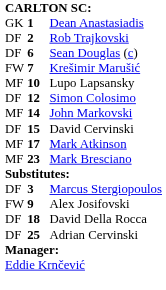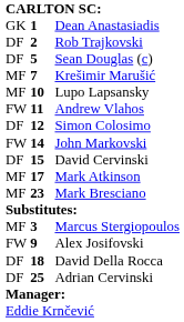 <table style="font-size: 90%" cellspacing="0" cellpadding="0" align=center>
 <tr>
 <td colspan="4"><strong>CARLTON SC:</strong></td>
 </tr>
 <tr>
 <th width="25"></th>
 <th width="25"></th>
 </tr>
 <tr>
 <td>GK</td>
 <td><strong>1</strong></td>
 <td> <a href='#'>Dean Anastasiadis</a></td>
 </tr>
 <tr>
 <td>DF</td>
 <td><strong>2</strong></td>
 <td> <a href='#'>Rob Trajkovski</a></td>
 </tr>
 <tr>
 <td>DF</td>
-<td><strong>6</strong></td>
+<td><strong>5</strong></td>
 <td> <a href='#'>Sean Douglas</a> (<a href='#'>c</a>)</td>
 </tr>
 <tr>
-<td>FW</td>
+<td>MF</td>
 <td><strong>7</strong></td>
 <td> <a href='#'>Krešimir Marušić</a></td>
 </tr>
 <tr>
 <td>MF</td>
 <td><strong>10</strong></td>
 <td> Lupo Lapsansky</td>
 </tr>
 <tr>
+<td>FW</td>
+<td><strong>11</strong></td>
+<td> <a href='#'>Andrew Vlahos</a></td>
+<td></td>
+<td></td>
+</tr>
+<tr>
 <td>DF</td>
 <td><strong>12</strong></td>
 <td> <a href='#'>Simon Colosimo</a></td>
 </tr>
 <tr>
-<td>MF</td>
+<td>FW</td>
 <td><strong>14</strong></td>
 <td> <a href='#'>John Markovski</a></td>
 </tr>
 <tr>
 <td>DF</td>
 <td><strong>15</strong></td>
 <td> David Cervinski</td>
 <td></td>
 <td></td>
 </tr>
 <tr>
 <td>MF</td>
 <td><strong>17</strong></td>
 <td> <a href='#'>Mark Atkinson</a></td>
 </tr>
 <tr>
 <td>MF</td>
 <td><strong>23</strong></td>
 <td> <a href='#'>Mark Bresciano</a></td>
 </tr>
 <tr>
 <td colspan=3><strong>Substitutes:</strong></td>
 </tr>
 <tr>
-<td>DF</td>
+<td>MF</td>
 <td><strong>3</strong></td>
 <td> <a href='#'>Marcus Stergiopoulos</a></td>
 <td></td>
 <td></td>
 </tr>
 <tr>
 <td>FW</td>
 <td><strong>9</strong></td>
 <td> Alex Josifovski</td>
 </tr>
 <tr>
 <td>DF</td>
 <td><strong>18</strong></td>
 <td> David Della Rocca</td>
 </tr>
 <tr>
 <td>DF</td>
 <td><strong>25</strong></td>
 <td> Adrian Cervinski</td>
 <td></td>
 <td></td>
 </tr>
 <tr>
 <td colspan=3><strong>Manager:</strong></td>
 </tr>
 <tr>
 <td colspan=4> <a href='#'>Eddie Krnčević</a></td>
 </tr>
 </table>
